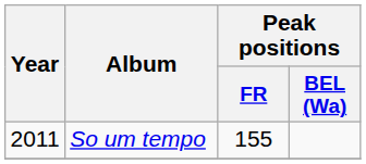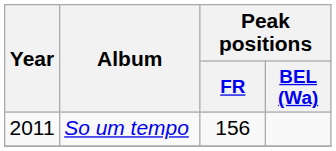 <table class="wikitable">
 <tr>
 <th align="center" rowspan="2" width="10">Year</th>
 <th align="center" rowspan="2" width="100">Album</th>
 <th align="center" colspan="2" width="30">Peak positions</th>
 </tr>
 <tr>
 <th scope="col" style="width:3em;font-size:90%;"><a href='#'>FR</a><br></th>
 <th scope="col" style="width:3em;font-size:90%;"><a href='#'>BEL <br>(Wa)</a><br></th>
 </tr>
 <tr>
 <td align="center" rowspan="1">2011</td>
 <td><em><a href='#'>So um tempo</a></em></td>
-<td align="center">155</td>
+<td align="center">156</td>
 <td align="center"></td>
 </tr>
 <tr>
 </tr>
 </table>
